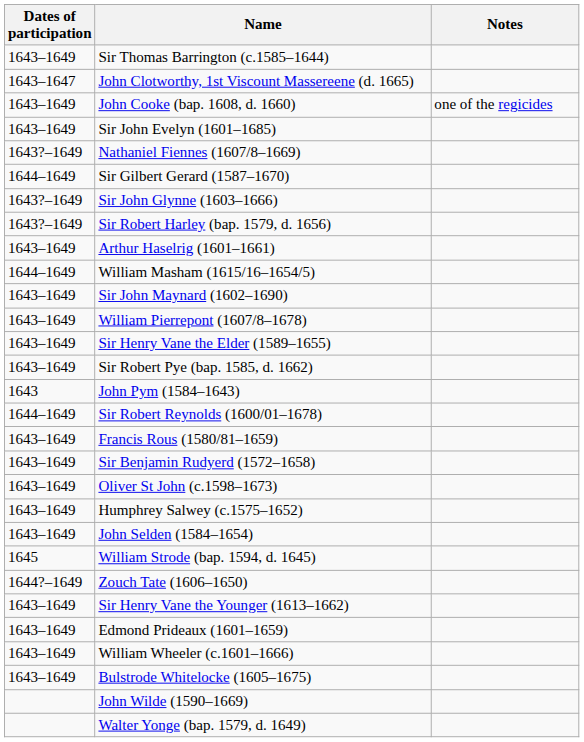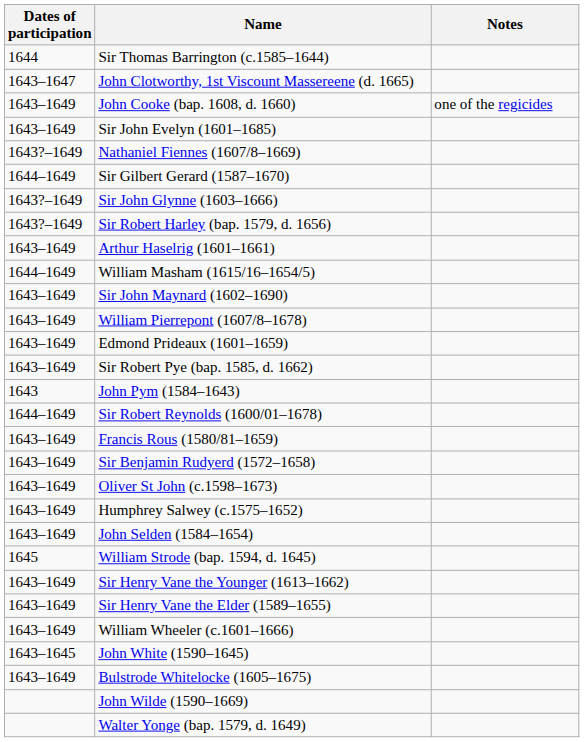 <table class="wikitable">
 <tr>
 <th width="30">Dates of participation</th>
 <th width="350">Name</th>
 <th width="150">Notes</th>
 </tr>
 <tr>
-<td>1643–1649</td>
+<td>1644</td>
 <td>Sir Thomas Barrington (c.1585–1644)</td>
 <td></td>
 </tr>
 <tr>
 <td>1643–1647</td>
 <td><a href='#'>John Clotworthy, 1st Viscount Massereene</a> (d. 1665)</td>
 <td></td>
 </tr>
 <tr>
 <td>1643–1649</td>
 <td><a href='#'>John Cooke</a> (bap. 1608, d. 1660)</td>
 <td>one of the <a href='#'>regicides</a></td>
 </tr>
 <tr>
 <td>1643–1649</td>
 <td>Sir John Evelyn (1601–1685)</td>
 <td></td>
 </tr>
 <tr>
 <td>1643?–1649</td>
 <td><a href='#'>Nathaniel Fiennes</a> (1607/8–1669)</td>
 <td></td>
 </tr>
 <tr>
 <td>1644–1649</td>
 <td>Sir Gilbert Gerard (1587–1670)</td>
 <td></td>
 </tr>
 <tr>
 <td>1643?–1649</td>
 <td><a href='#'>Sir John Glynne</a> (1603–1666)</td>
 <td></td>
 </tr>
 <tr>
 <td>1643?–1649</td>
 <td><a href='#'>Sir Robert Harley</a> (bap. 1579, d. 1656)</td>
 <td></td>
 </tr>
 <tr>
 <td>1643–1649</td>
 <td><a href='#'>Arthur Haselrig</a> (1601–1661)</td>
 <td></td>
 </tr>
 <tr>
 <td>1644–1649</td>
 <td>William Masham (1615/16–1654/5)</td>
 <td></td>
 </tr>
 <tr>
 <td>1643–1649</td>
 <td><a href='#'>Sir John Maynard</a> (1602–1690)</td>
 <td></td>
 </tr>
 <tr>
 <td>1643–1649</td>
 <td><a href='#'>William Pierrepont</a> (1607/8–1678)</td>
 <td></td>
 </tr>
 <tr>
 <td>1643–1649</td>
-<td><a href='#'>Sir Henry Vane the Elder</a> (1589–1655)</td>
+<td>Edmond Prideaux (1601–1659)</td>
 <td></td>
 </tr>
 <tr>
 <td>1643–1649</td>
 <td>Sir Robert Pye (bap. 1585, d. 1662)</td>
 <td></td>
 </tr>
 <tr>
 <td>1643</td>
 <td><a href='#'>John Pym</a> (1584–1643)</td>
 <td></td>
 </tr>
 <tr>
 <td>1644–1649</td>
 <td><a href='#'>Sir Robert Reynolds</a> (1600/01–1678)</td>
 <td></td>
 </tr>
 <tr>
 <td>1643–1649</td>
 <td><a href='#'>Francis Rous</a> (1580/81–1659)</td>
 <td></td>
 </tr>
 <tr>
 <td>1643–1649</td>
 <td><a href='#'>Sir Benjamin Rudyerd</a> (1572–1658)</td>
 <td></td>
 </tr>
 <tr>
 <td>1643–1649</td>
 <td><a href='#'>Oliver St John</a> (c.1598–1673)</td>
 <td></td>
 </tr>
 <tr>
 <td>1643–1649</td>
 <td>Humphrey Salwey (c.1575–1652)</td>
 <td></td>
 </tr>
 <tr>
 <td>1643–1649</td>
 <td><a href='#'>John Selden</a> (1584–1654)</td>
 <td></td>
 </tr>
 <tr>
 <td>1645</td>
 <td><a href='#'>William Strode</a> (bap. 1594, d. 1645)</td>
 <td></td>
 </tr>
 <tr>
-<td>1644?–1649</td>
-<td><a href='#'>Zouch Tate</a> (1606–1650)</td>
-<td></td>
-</tr>
-<tr>
 <td>1643–1649</td>
 <td><a href='#'>Sir Henry Vane the Younger</a> (1613–1662)</td>
 <td></td>
 </tr>
 <tr>
 <td>1643–1649</td>
-<td>Edmond Prideaux (1601–1659)</td>
+<td><a href='#'>Sir Henry Vane the Elder</a> (1589–1655)</td>
 <td></td>
 </tr>
 <tr>
 <td>1643–1649</td>
 <td>William Wheeler (c.1601–1666)</td>
+<td></td>
+</tr>
+<tr>
+<td>1643–1645</td>
+<td><a href='#'>John White</a> (1590–1645)</td>
 <td></td>
 </tr>
 <tr>
 <td>1643–1649</td>
 <td><a href='#'>Bulstrode Whitelocke</a> (1605–1675)</td>
 <td></td>
 </tr>
 <tr>
 <td></td>
 <td><a href='#'>John Wilde</a> (1590–1669)</td>
 <td></td>
 </tr>
 <tr>
 <td></td>
 <td><a href='#'>Walter Yonge</a> (bap. 1579, d. 1649)</td>
 <td></td>
 </tr>
 </table>
